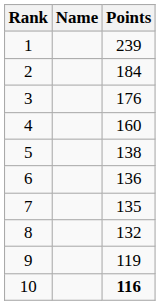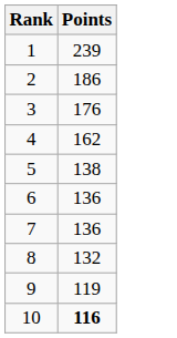 <table class="wikitable sortable">
 <tr>
 <th>Rank</th>
-<th>Name</th>
 <th>Points</th>
 </tr>
 <tr>
 <td align=center>1</td>
-<td></td>
 <td align=center>239</td>
 </tr>
 <tr>
 <td align=center>2</td>
-<td></td>
-<td align=center>184</td>
+<td align=center>186</td>
 </tr>
 <tr>
 <td align=center>3</td>
-<td></td>
 <td align=center>176</td>
 </tr>
 <tr>
 <td align=center>4</td>
-<td></td>
-<td align=center>160</td>
+<td align=center>162</td>
 </tr>
 <tr>
 <td align=center>5</td>
-<td></td>
 <td align=center>138</td>
 </tr>
 <tr>
 <td align=center>6</td>
-<td></td>
 <td align=center>136</td>
 </tr>
 <tr>
 <td align=center>7</td>
-<td></td>
-<td align=center>135</td>
+<td align=center>136</td>
 </tr>
 <tr>
 <td align=center>8</td>
-<td></td>
 <td align=center>132</td>
 </tr>
 <tr>
 <td align=center>9</td>
-<td></td>
 <td align=center>119</td>
 </tr>
 <tr>
 <td align=center>10</td>
-<td></td>
 <td align=center><strong>116</strong></td>
 </tr>
 </table>
